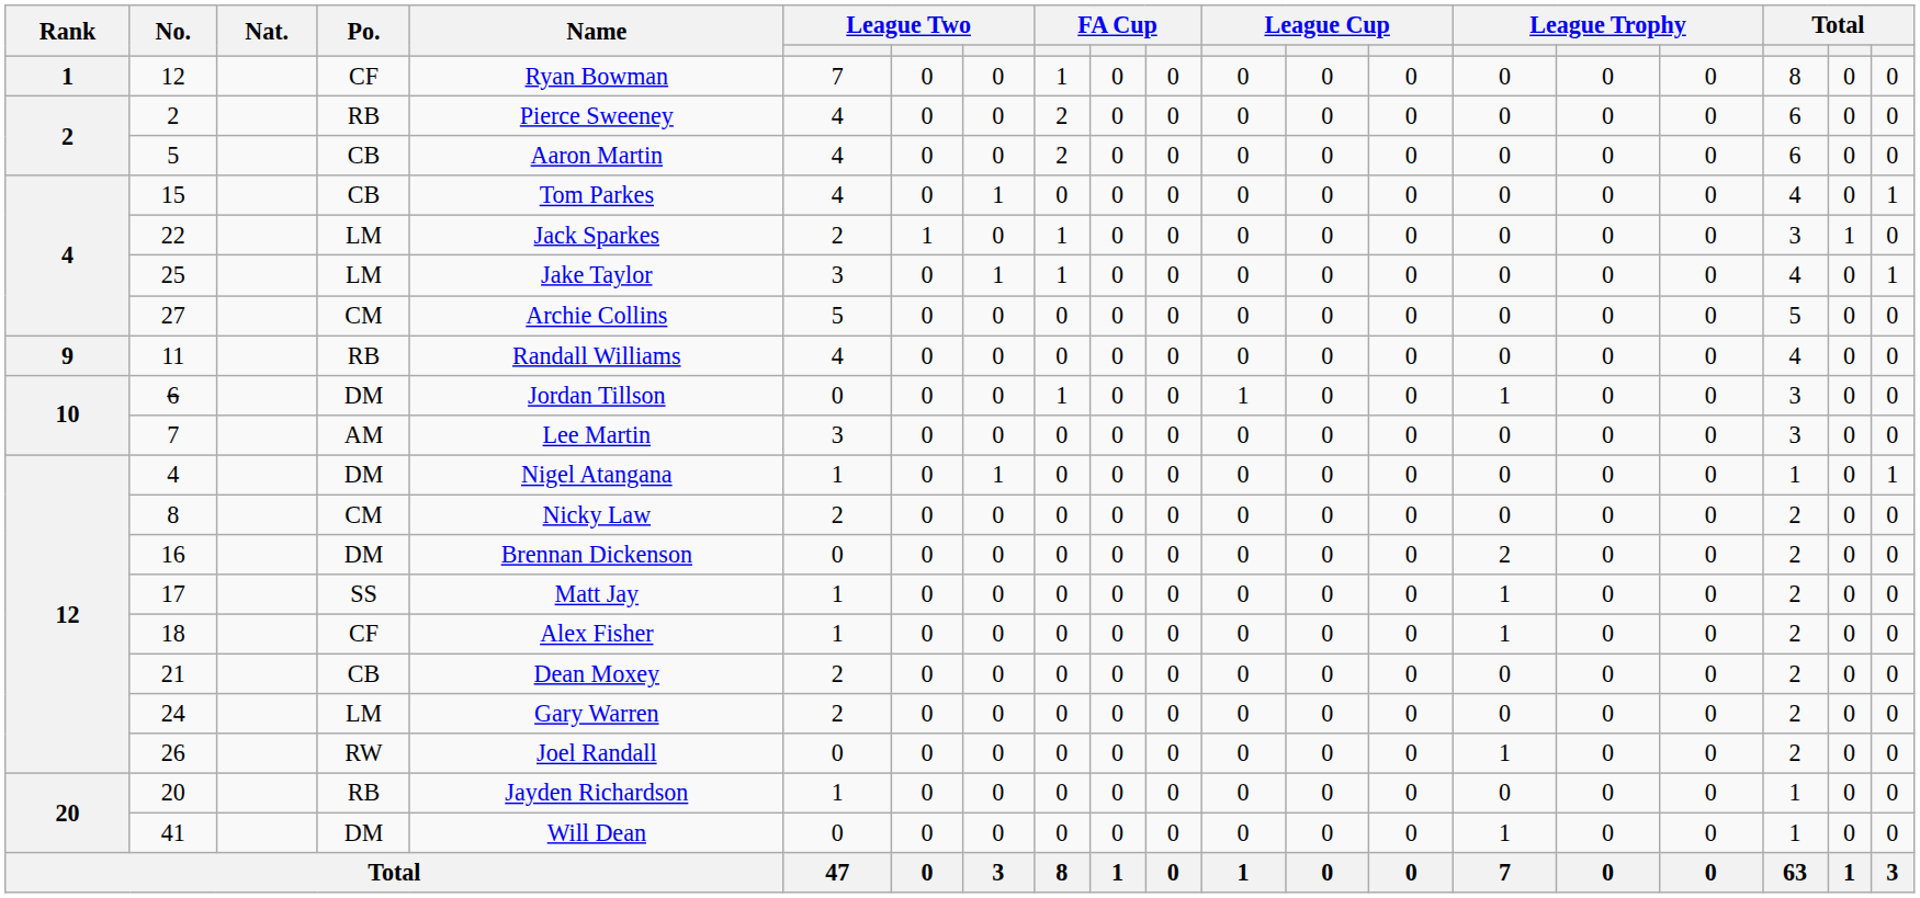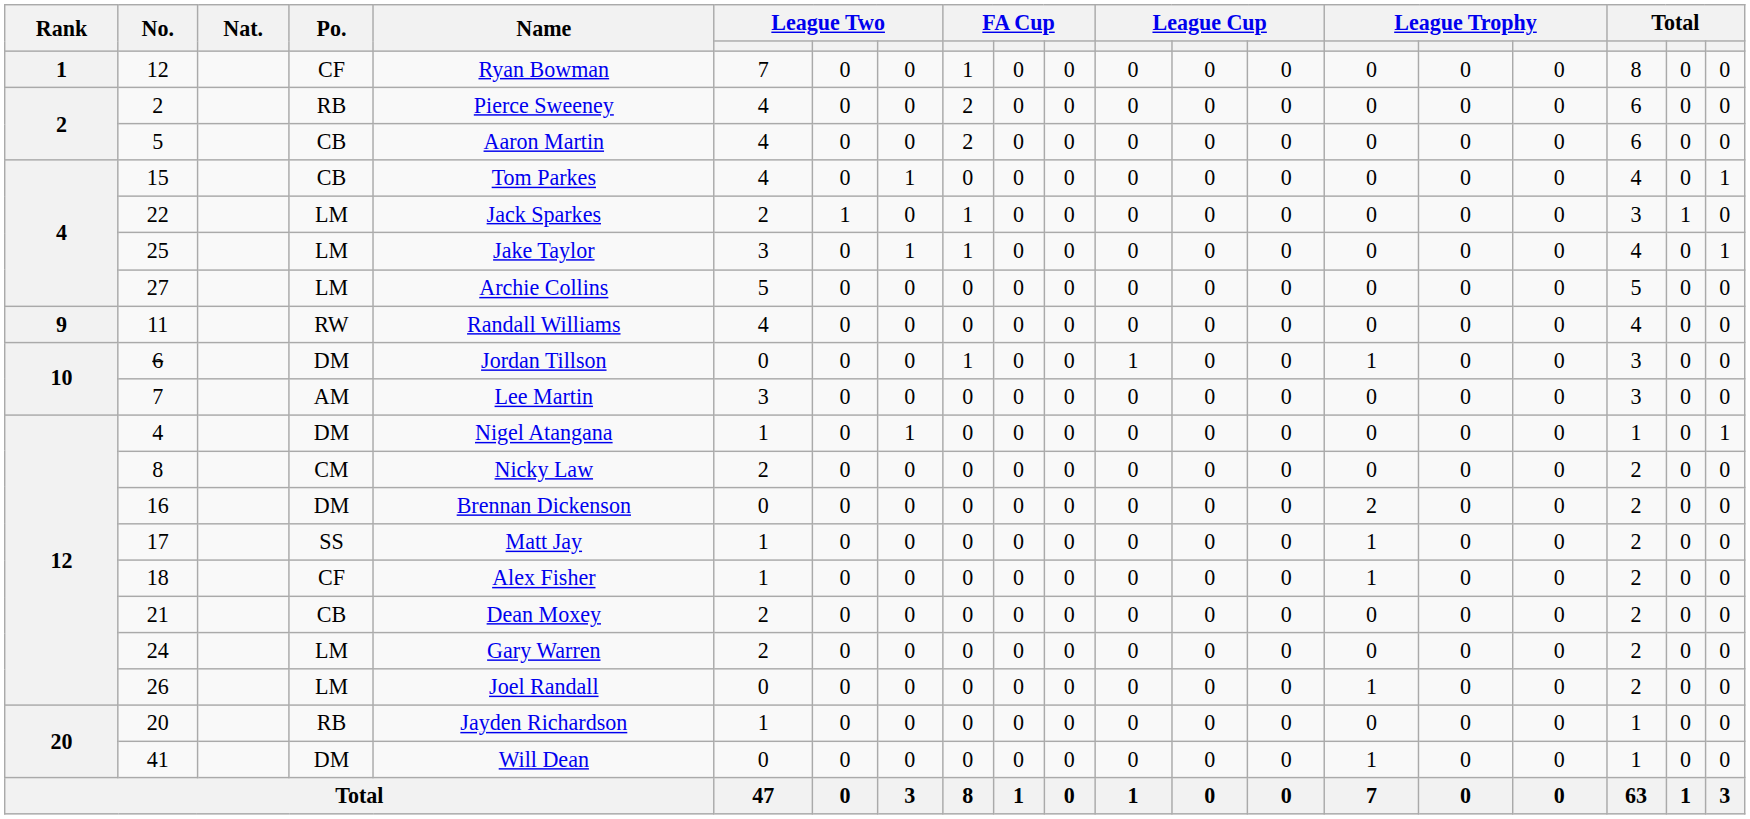 <table class="wikitable" style="text-align:center; font-size:95%; width:95%;">
 <tr>
 <th rowspan=2>Rank</th>
 <th rowspan=2>No.</th>
 <th rowspan=2>Nat.</th>
 <th rowspan=2>Po.</th>
 <th rowspan=2>Name</th>
 <th colspan=3><a href='#'>League Two</a></th>
 <th colspan=3><a href='#'>FA Cup</a></th>
 <th colspan=3><a href='#'>League Cup</a></th>
 <th colspan=3><a href='#'>League Trophy</a></th>
 <th colspan=3>Total</th>
 </tr>
 <tr>
 <th></th>
 <th></th>
 <th></th>
 <th></th>
 <th></th>
 <th></th>
 <th></th>
 <th></th>
 <th></th>
 <th></th>
 <th></th>
 <th></th>
 <th></th>
 <th></th>
 <th></th>
 </tr>
 <tr>
 <th rowspan=1>1</th>
 <td>12</td>
 <td></td>
 <td>CF</td>
 <td><a href='#'>Ryan Bowman</a></td>
 <td>7</td>
 <td>0</td>
 <td>0</td>
 <td>1</td>
 <td>0</td>
 <td>0</td>
 <td>0</td>
 <td>0</td>
 <td>0</td>
 <td>0</td>
 <td>0</td>
 <td>0</td>
 <td>8</td>
 <td>0</td>
 <td>0</td>
 </tr>
 <tr>
 <th rowspan=2>2</th>
 <td>2</td>
 <td></td>
 <td>RB</td>
 <td><a href='#'>Pierce Sweeney</a></td>
 <td>4</td>
 <td>0</td>
 <td>0</td>
 <td>2</td>
 <td>0</td>
 <td>0</td>
 <td>0</td>
 <td>0</td>
 <td>0</td>
 <td>0</td>
 <td>0</td>
 <td>0</td>
 <td>6</td>
 <td>0</td>
 <td>0</td>
 </tr>
 <tr>
 <td>5</td>
 <td></td>
 <td>CB</td>
 <td><a href='#'>Aaron Martin</a></td>
 <td>4</td>
 <td>0</td>
 <td>0</td>
 <td>2</td>
 <td>0</td>
 <td>0</td>
 <td>0</td>
 <td>0</td>
 <td>0</td>
 <td>0</td>
 <td>0</td>
 <td>0</td>
 <td>6</td>
 <td>0</td>
 <td>0</td>
 </tr>
 <tr>
 <th rowspan=4>4</th>
 <td>15</td>
 <td></td>
 <td>CB</td>
 <td><a href='#'>Tom Parkes</a></td>
 <td>4</td>
 <td>0</td>
 <td>1</td>
 <td>0</td>
 <td>0</td>
 <td>0</td>
 <td>0</td>
 <td>0</td>
 <td>0</td>
 <td>0</td>
 <td>0</td>
 <td>0</td>
 <td>4</td>
 <td>0</td>
 <td>1</td>
 </tr>
 <tr>
 <td>22</td>
 <td></td>
 <td>LM</td>
 <td><a href='#'>Jack Sparkes</a></td>
 <td>2</td>
 <td>1</td>
 <td>0</td>
 <td>1</td>
 <td>0</td>
 <td>0</td>
 <td>0</td>
 <td>0</td>
 <td>0</td>
 <td>0</td>
 <td>0</td>
 <td>0</td>
 <td>3</td>
 <td>1</td>
 <td>0</td>
 </tr>
 <tr>
 <td>25</td>
 <td></td>
 <td>LM</td>
 <td><a href='#'>Jake Taylor</a></td>
 <td>3</td>
 <td>0</td>
 <td>1</td>
 <td>1</td>
 <td>0</td>
 <td>0</td>
 <td>0</td>
 <td>0</td>
 <td>0</td>
 <td>0</td>
 <td>0</td>
 <td>0</td>
 <td>4</td>
 <td>0</td>
 <td>1</td>
 </tr>
 <tr>
 <td>27</td>
 <td></td>
-<td>CM</td>
+<td>LM</td>
 <td><a href='#'>Archie Collins</a></td>
 <td>5</td>
 <td>0</td>
 <td>0</td>
 <td>0</td>
 <td>0</td>
 <td>0</td>
 <td>0</td>
 <td>0</td>
 <td>0</td>
 <td>0</td>
 <td>0</td>
 <td>0</td>
 <td>5</td>
 <td>0</td>
 <td>0</td>
 </tr>
 <tr>
 <th rowspan=1>9</th>
 <td>11</td>
 <td></td>
-<td>RB</td>
+<td>RW</td>
 <td><a href='#'>Randall Williams</a></td>
 <td>4</td>
 <td>0</td>
 <td>0</td>
 <td>0</td>
 <td>0</td>
 <td>0</td>
 <td>0</td>
 <td>0</td>
 <td>0</td>
 <td>0</td>
 <td>0</td>
 <td>0</td>
 <td>4</td>
 <td>0</td>
 <td>0</td>
 </tr>
 <tr>
 <th rowspan=2>10</th>
 <td><s>6</s></td>
 <td></td>
 <td>DM</td>
 <td><a href='#'>Jordan Tillson</a></td>
 <td>0</td>
 <td>0</td>
 <td>0</td>
 <td>1</td>
 <td>0</td>
 <td>0</td>
 <td>1</td>
 <td>0</td>
 <td>0</td>
 <td>1</td>
 <td>0</td>
 <td>0</td>
 <td>3</td>
 <td>0</td>
 <td>0</td>
 </tr>
 <tr>
 <td>7</td>
 <td></td>
 <td>AM</td>
 <td><a href='#'>Lee Martin</a></td>
 <td>3</td>
 <td>0</td>
 <td>0</td>
 <td>0</td>
 <td>0</td>
 <td>0</td>
 <td>0</td>
 <td>0</td>
 <td>0</td>
 <td>0</td>
 <td>0</td>
 <td>0</td>
 <td>3</td>
 <td>0</td>
 <td>0</td>
 </tr>
 <tr>
 <th rowspan=8>12</th>
 <td>4</td>
 <td></td>
 <td>DM</td>
 <td><a href='#'>Nigel Atangana</a></td>
 <td>1</td>
 <td>0</td>
 <td>1</td>
 <td>0</td>
 <td>0</td>
 <td>0</td>
 <td>0</td>
 <td>0</td>
 <td>0</td>
 <td>0</td>
 <td>0</td>
 <td>0</td>
 <td>1</td>
 <td>0</td>
 <td>1</td>
 </tr>
 <tr>
 <td>8</td>
 <td></td>
 <td>CM</td>
 <td><a href='#'>Nicky Law</a></td>
 <td>2</td>
 <td>0</td>
 <td>0</td>
 <td>0</td>
 <td>0</td>
 <td>0</td>
 <td>0</td>
 <td>0</td>
 <td>0</td>
 <td>0</td>
 <td>0</td>
 <td>0</td>
 <td>2</td>
 <td>0</td>
 <td>0</td>
 </tr>
 <tr>
 <td>16</td>
 <td></td>
 <td>DM</td>
 <td><a href='#'>Brennan Dickenson</a></td>
 <td>0</td>
 <td>0</td>
 <td>0</td>
 <td>0</td>
 <td>0</td>
 <td>0</td>
 <td>0</td>
 <td>0</td>
 <td>0</td>
 <td>2</td>
 <td>0</td>
 <td>0</td>
 <td>2</td>
 <td>0</td>
 <td>0</td>
 </tr>
 <tr>
 <td>17</td>
 <td></td>
 <td>SS</td>
 <td><a href='#'>Matt Jay</a></td>
 <td>1</td>
 <td>0</td>
 <td>0</td>
 <td>0</td>
 <td>0</td>
 <td>0</td>
 <td>0</td>
 <td>0</td>
 <td>0</td>
 <td>1</td>
 <td>0</td>
 <td>0</td>
 <td>2</td>
 <td>0</td>
 <td>0</td>
 </tr>
 <tr>
 <td>18</td>
 <td></td>
 <td>CF</td>
 <td><a href='#'>Alex Fisher</a></td>
 <td>1</td>
 <td>0</td>
 <td>0</td>
 <td>0</td>
 <td>0</td>
 <td>0</td>
 <td>0</td>
 <td>0</td>
 <td>0</td>
 <td>1</td>
 <td>0</td>
 <td>0</td>
 <td>2</td>
 <td>0</td>
 <td>0</td>
 </tr>
 <tr>
 <td>21</td>
 <td></td>
 <td>CB</td>
 <td><a href='#'>Dean Moxey</a></td>
 <td>2</td>
 <td>0</td>
 <td>0</td>
 <td>0</td>
 <td>0</td>
 <td>0</td>
 <td>0</td>
 <td>0</td>
 <td>0</td>
 <td>0</td>
 <td>0</td>
 <td>0</td>
 <td>2</td>
 <td>0</td>
 <td>0</td>
 </tr>
 <tr>
 <td>24</td>
 <td></td>
 <td>LM</td>
 <td><a href='#'>Gary Warren</a></td>
 <td>2</td>
 <td>0</td>
 <td>0</td>
 <td>0</td>
 <td>0</td>
 <td>0</td>
 <td>0</td>
 <td>0</td>
 <td>0</td>
 <td>0</td>
 <td>0</td>
 <td>0</td>
 <td>2</td>
 <td>0</td>
 <td>0</td>
 </tr>
 <tr>
 <td>26</td>
 <td></td>
-<td>RW</td>
+<td>LM</td>
 <td><a href='#'>Joel Randall</a></td>
 <td>0</td>
 <td>0</td>
 <td>0</td>
 <td>0</td>
 <td>0</td>
 <td>0</td>
 <td>0</td>
 <td>0</td>
 <td>0</td>
 <td>1</td>
 <td>0</td>
 <td>0</td>
 <td>2</td>
 <td>0</td>
 <td>0</td>
 </tr>
 <tr>
 <th rowspan=2>20</th>
 <td>20</td>
 <td></td>
 <td>RB</td>
 <td><a href='#'>Jayden Richardson</a></td>
 <td>1</td>
 <td>0</td>
 <td>0</td>
 <td>0</td>
 <td>0</td>
 <td>0</td>
 <td>0</td>
 <td>0</td>
 <td>0</td>
 <td>0</td>
 <td>0</td>
 <td>0</td>
 <td>1</td>
 <td>0</td>
 <td>0</td>
 </tr>
 <tr>
 <td>41</td>
 <td></td>
 <td>DM</td>
 <td><a href='#'>Will Dean</a></td>
 <td>0</td>
 <td>0</td>
 <td>0</td>
 <td>0</td>
 <td>0</td>
 <td>0</td>
 <td>0</td>
 <td>0</td>
 <td>0</td>
 <td>1</td>
 <td>0</td>
 <td>0</td>
 <td>1</td>
 <td>0</td>
 <td>0</td>
 </tr>
 <tr>
 <th colspan=5>Total</th>
 <th>47</th>
 <th>0</th>
 <th>3</th>
 <th>8</th>
 <th>1</th>
 <th>0</th>
 <th>1</th>
 <th>0</th>
 <th>0</th>
 <th>7</th>
 <th>0</th>
 <th>0</th>
 <th>63</th>
 <th>1</th>
 <th>3</th>
 </tr>
 </table>
